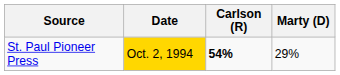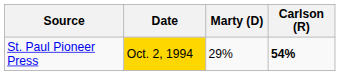 <table class="wikitable">
 <tr>
 <th width="150px">Source</th>
 <th width="100px">Date</th>
+<th width="75px">Marty (D)</th>
 <th width="80px">Carlson (R)</th>
-<th width="75px">Marty (D)</th>
 </tr>
 <tr>
 <td><a href='#'>St. Paul Pioneer Press</a></td>
 <td style="background: gold;">Oct. 2, 1994</td>
+<td>29%</td>
 <td><strong>54%</strong></td>
-<td>29%</td>
 </tr>
 </table>
